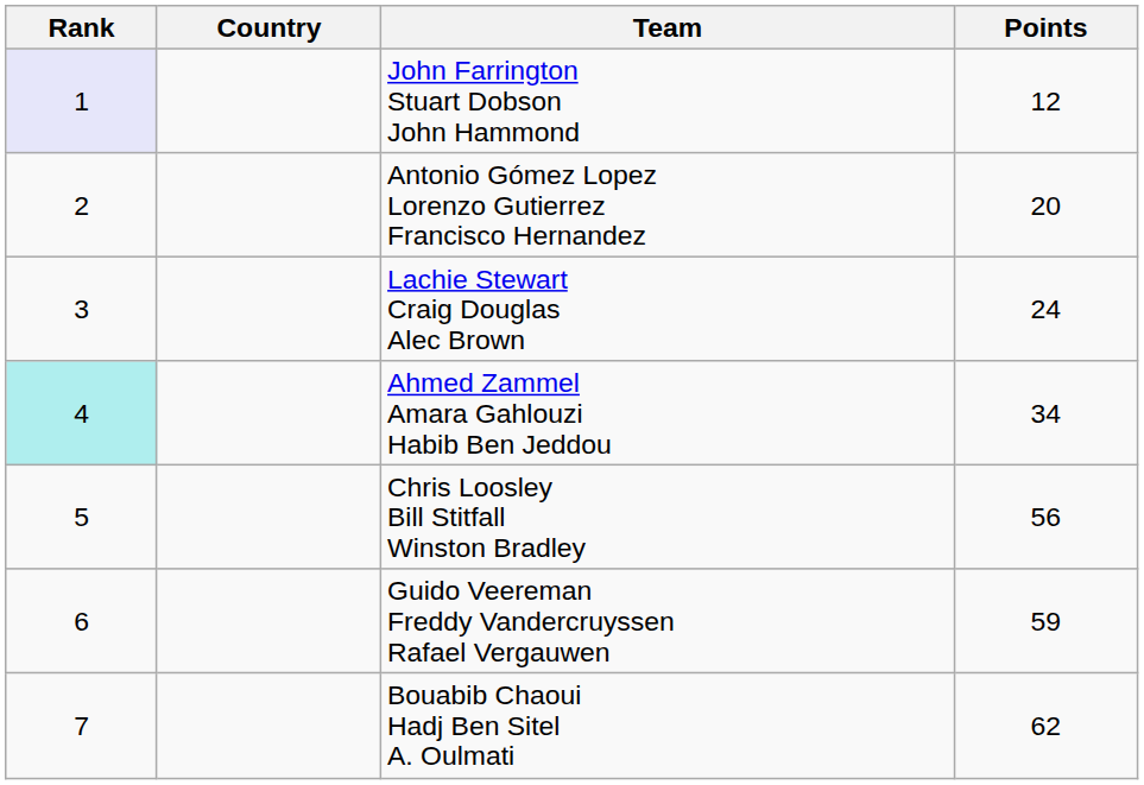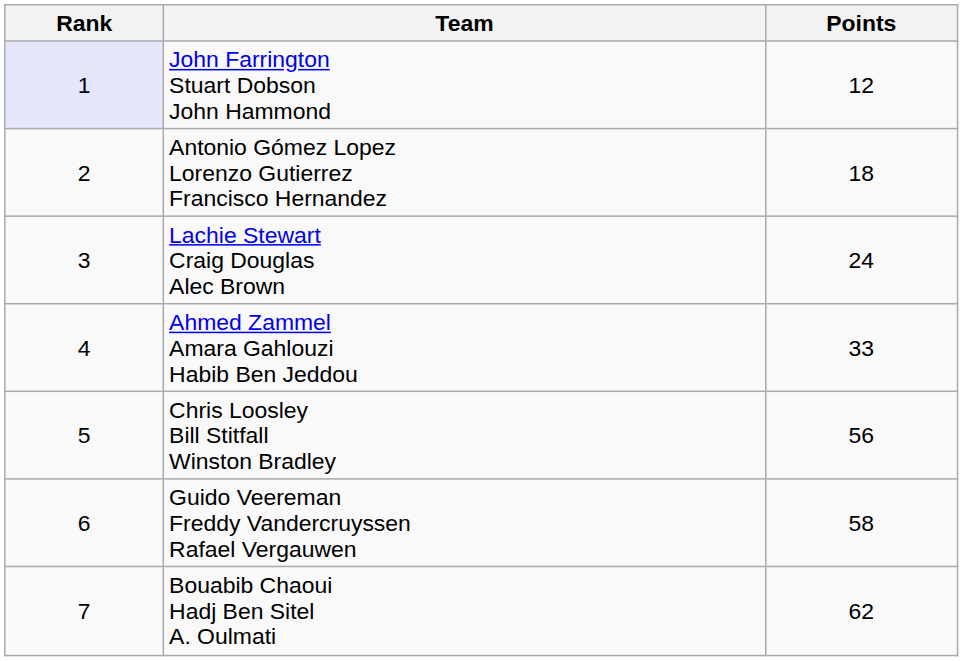 <table class="wikitable sortable" style=" text-align:center; font-size:95%;" width="50%">
 <tr>
 <th>Rank</th>
-<th>Country</th>
 <th>Team</th>
 <th>Points</th>
 </tr>
 <tr>
 <td align=center style="background: lavender;">1</td>
-<td align=left></td>
 <td align=left><a href='#'>John Farrington</a><br>Stuart Dobson<br>John Hammond</td>
 <td>12</td>
 </tr>
 <tr>
 <td align=center>2</td>
-<td align=left></td>
 <td align=left>Antonio Gómez Lopez<br>Lorenzo Gutierrez<br>Francisco Hernandez</td>
-<td>20</td>
+<td>18</td>
 </tr>
 <tr>
 <td align=center>3</td>
-<td align=left></td>
 <td align=left><a href='#'>Lachie Stewart</a><br>Craig Douglas<br>Alec Brown</td>
 <td>24</td>
 </tr>
 <tr>
-<td align=center style="background: paleturquoise;">4</td>
-<td align=left></td>
+<td align=center>4</td>
 <td align=left><a href='#'>Ahmed Zammel</a><br>Amara Gahlouzi<br>Habib Ben Jeddou</td>
-<td>34</td>
+<td>33</td>
 </tr>
 <tr>
 <td align=center>5</td>
-<td align=left></td>
 <td align=left>Chris Loosley<br>Bill Stitfall<br>Winston Bradley</td>
 <td>56</td>
 </tr>
 <tr>
 <td align=center>6</td>
-<td align=left></td>
 <td align=left>Guido Veereman<br>Freddy Vandercruyssen<br>Rafael Vergauwen</td>
-<td>59</td>
+<td>58</td>
 </tr>
 <tr>
 <td align=center>7</td>
-<td align=left></td>
 <td align=left>Bouabib Chaoui<br>Hadj Ben Sitel<br>A. Oulmati</td>
 <td>62</td>
 </tr>
 </table>
